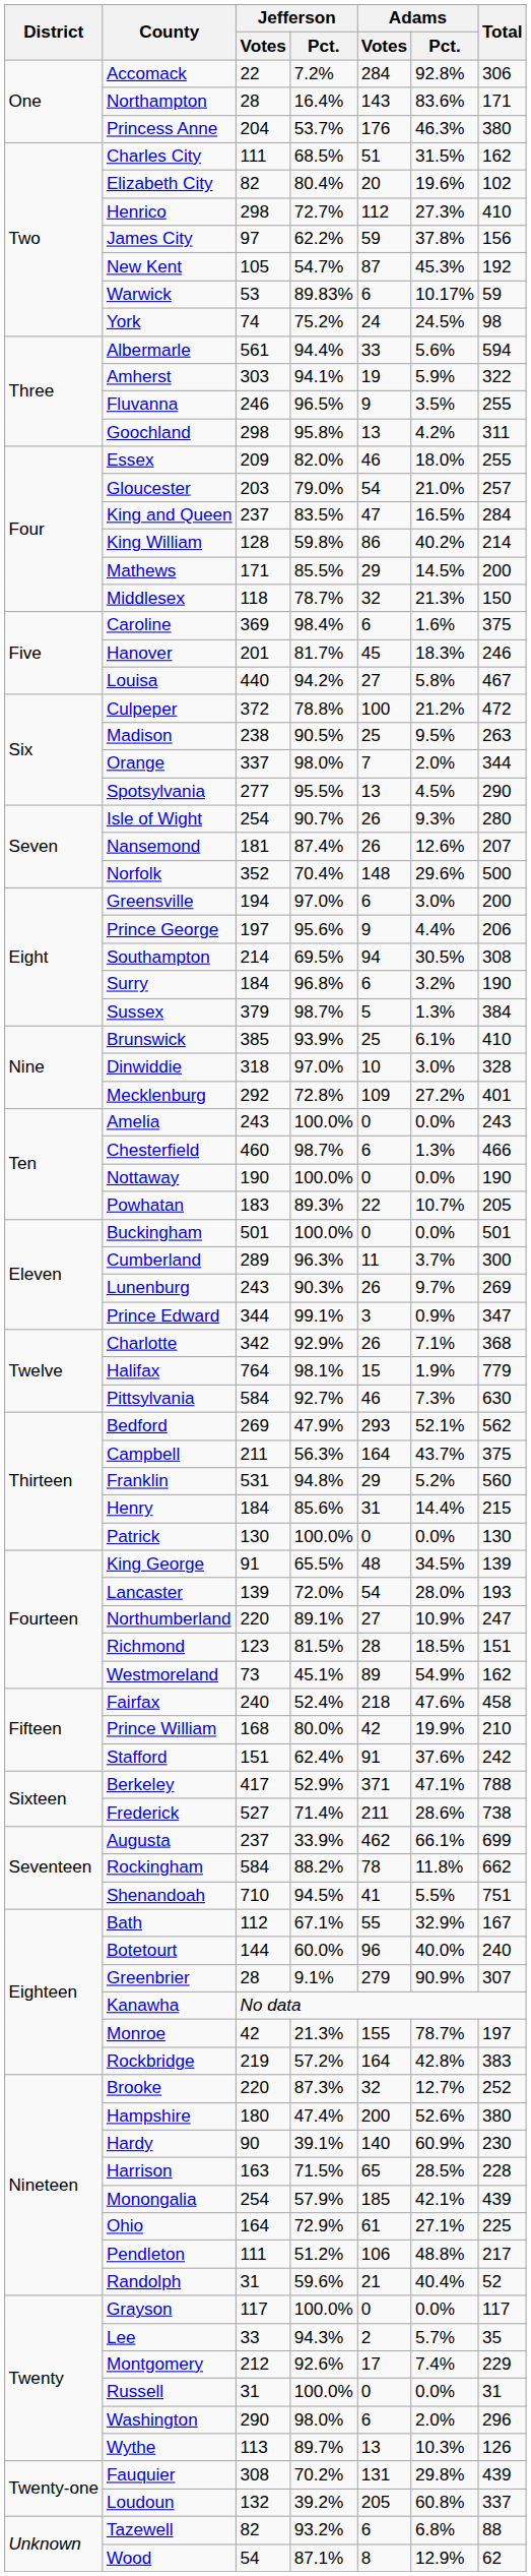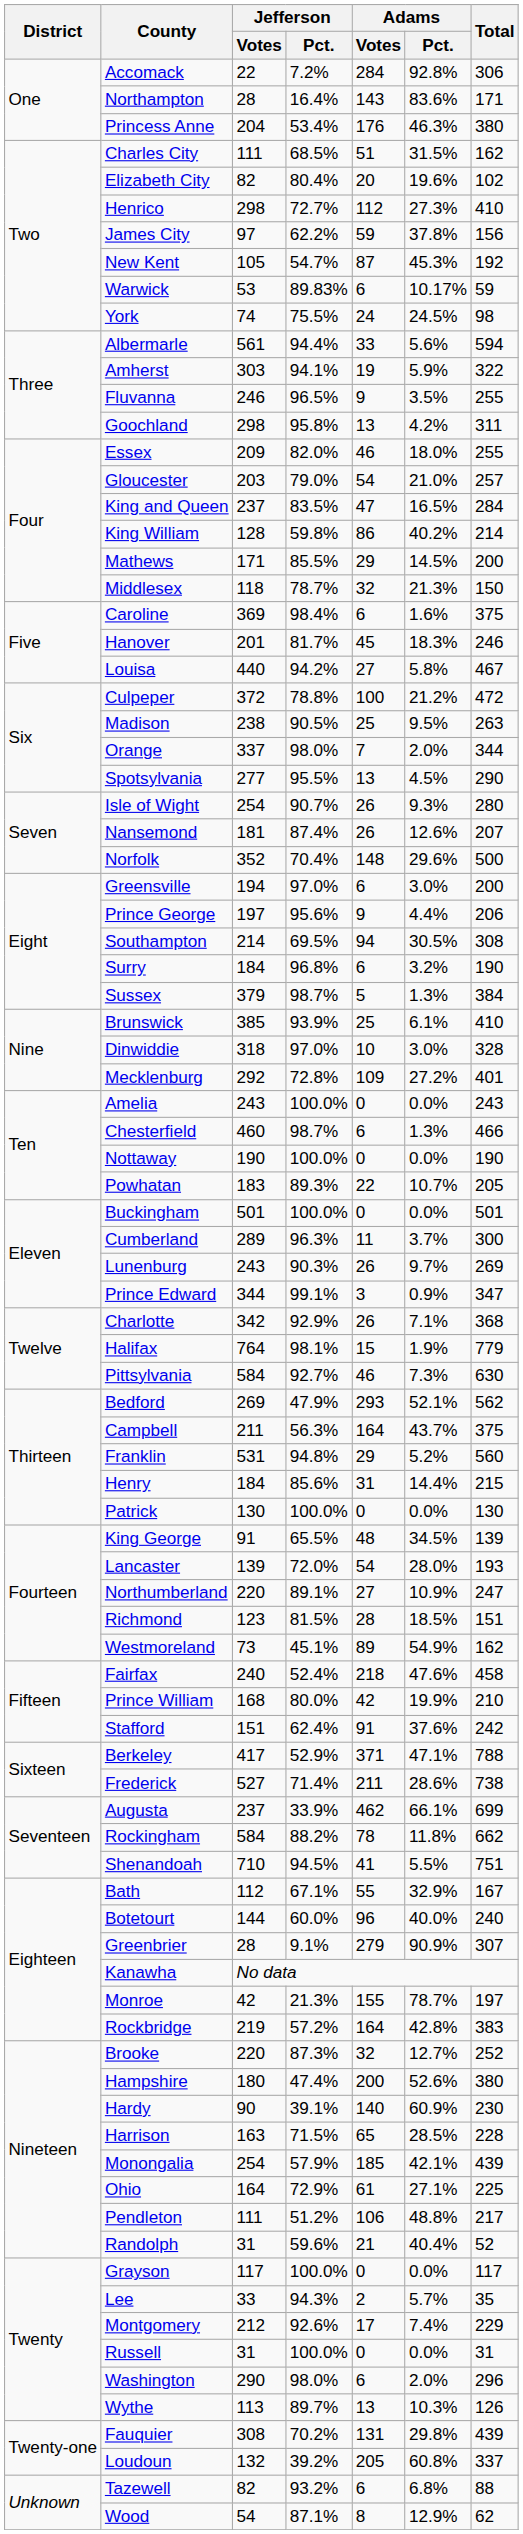 <table class="wikitable">
 <tr>
 <th rowspan="2">District</th>
 <th rowspan="2">County</th>
 <th colspan="2">Jefferson</th>
 <th colspan="2">Adams</th>
 <th rowspan="2">Total</th>
 </tr>
 <tr>
 <th>Votes</th>
 <th>Pct.</th>
 <th>Votes</th>
 <th>Pct.</th>
 </tr>
 <tr>
 <td rowspan="3">One</td>
 <td><a href='#'>Accomack</a></td>
 <td>22</td>
 <td>7.2%</td>
 <td>284</td>
 <td>92.8%</td>
 <td>306</td>
 </tr>
 <tr>
 <td><a href='#'>Northampton</a></td>
 <td>28</td>
 <td>16.4%</td>
 <td>143</td>
 <td>83.6%</td>
 <td>171</td>
 </tr>
 <tr>
 <td><a href='#'>Princess Anne</a></td>
 <td>204</td>
-<td>53.7%</td>
+<td>53.4%</td>
 <td>176</td>
 <td>46.3%</td>
 <td>380</td>
 </tr>
 <tr>
 <td rowspan="7">Two</td>
 <td><a href='#'>Charles City</a></td>
 <td>111</td>
 <td>68.5%</td>
 <td>51</td>
 <td>31.5%</td>
 <td>162</td>
 </tr>
 <tr>
 <td><a href='#'>Elizabeth City</a></td>
 <td>82</td>
 <td>80.4%</td>
 <td>20</td>
 <td>19.6%</td>
 <td>102</td>
 </tr>
 <tr>
 <td><a href='#'>Henrico</a></td>
 <td>298</td>
 <td>72.7%</td>
 <td>112</td>
 <td>27.3%</td>
 <td>410</td>
 </tr>
 <tr>
 <td><a href='#'>James City</a></td>
 <td>97</td>
 <td>62.2%</td>
 <td>59</td>
 <td>37.8%</td>
 <td>156</td>
 </tr>
 <tr>
 <td><a href='#'>New Kent</a></td>
 <td>105</td>
 <td>54.7%</td>
 <td>87</td>
 <td>45.3%</td>
 <td>192</td>
 </tr>
 <tr>
 <td><a href='#'>Warwick</a></td>
 <td>53</td>
 <td>89.83%</td>
 <td>6</td>
 <td>10.17%</td>
 <td>59</td>
 </tr>
 <tr>
 <td><a href='#'>York</a></td>
 <td>74</td>
-<td>75.2%</td>
+<td>75.5%</td>
 <td>24</td>
 <td>24.5%</td>
 <td>98</td>
 </tr>
 <tr>
 <td rowspan="4">Three</td>
 <td><a href='#'>Albermarle</a></td>
 <td>561</td>
 <td>94.4%</td>
 <td>33</td>
 <td>5.6%</td>
 <td>594</td>
 </tr>
 <tr>
 <td><a href='#'>Amherst</a></td>
 <td>303</td>
 <td>94.1%</td>
 <td>19</td>
 <td>5.9%</td>
 <td>322</td>
 </tr>
 <tr>
 <td><a href='#'>Fluvanna</a></td>
 <td>246</td>
 <td>96.5%</td>
 <td>9</td>
 <td>3.5%</td>
 <td>255</td>
 </tr>
 <tr>
 <td><a href='#'>Goochland</a></td>
 <td>298</td>
 <td>95.8%</td>
 <td>13</td>
 <td>4.2%</td>
 <td>311</td>
 </tr>
 <tr>
 <td rowspan="6">Four</td>
 <td><a href='#'>Essex</a></td>
 <td>209</td>
 <td>82.0%</td>
 <td>46</td>
 <td>18.0%</td>
 <td>255</td>
 </tr>
 <tr>
 <td><a href='#'>Gloucester</a></td>
 <td>203</td>
 <td>79.0%</td>
 <td>54</td>
 <td>21.0%</td>
 <td>257</td>
 </tr>
 <tr>
 <td><a href='#'>King and Queen</a></td>
 <td>237</td>
 <td>83.5%</td>
 <td>47</td>
 <td>16.5%</td>
 <td>284</td>
 </tr>
 <tr>
 <td><a href='#'>King William</a></td>
 <td>128</td>
 <td>59.8%</td>
 <td>86</td>
 <td>40.2%</td>
 <td>214</td>
 </tr>
 <tr>
 <td><a href='#'>Mathews</a></td>
 <td>171</td>
 <td>85.5%</td>
 <td>29</td>
 <td>14.5%</td>
 <td>200</td>
 </tr>
 <tr>
 <td><a href='#'>Middlesex</a></td>
 <td>118</td>
 <td>78.7%</td>
 <td>32</td>
 <td>21.3%</td>
 <td>150</td>
 </tr>
 <tr>
 <td rowspan="3">Five</td>
 <td><a href='#'>Caroline</a></td>
 <td>369</td>
 <td>98.4%</td>
 <td>6</td>
 <td>1.6%</td>
 <td>375</td>
 </tr>
 <tr>
 <td><a href='#'>Hanover</a></td>
 <td>201</td>
 <td>81.7%</td>
 <td>45</td>
 <td>18.3%</td>
 <td>246</td>
 </tr>
 <tr>
 <td><a href='#'>Louisa</a></td>
 <td>440</td>
 <td>94.2%</td>
 <td>27</td>
 <td>5.8%</td>
 <td>467</td>
 </tr>
 <tr>
 <td rowspan="4">Six</td>
 <td><a href='#'>Culpeper</a></td>
 <td>372</td>
 <td>78.8%</td>
 <td>100</td>
 <td>21.2%</td>
 <td>472</td>
 </tr>
 <tr>
 <td><a href='#'>Madison</a></td>
 <td>238</td>
 <td>90.5%</td>
 <td>25</td>
 <td>9.5%</td>
 <td>263</td>
 </tr>
 <tr>
 <td><a href='#'>Orange</a></td>
 <td>337</td>
 <td>98.0%</td>
 <td>7</td>
 <td>2.0%</td>
 <td>344</td>
 </tr>
 <tr>
 <td><a href='#'>Spotsylvania</a></td>
 <td>277</td>
 <td>95.5%</td>
 <td>13</td>
 <td>4.5%</td>
 <td>290</td>
 </tr>
 <tr>
 <td rowspan="3">Seven</td>
 <td><a href='#'>Isle of Wight</a></td>
 <td>254</td>
 <td>90.7%</td>
 <td>26</td>
 <td>9.3%</td>
 <td>280</td>
 </tr>
 <tr>
 <td><a href='#'>Nansemond</a></td>
 <td>181</td>
 <td>87.4%</td>
 <td>26</td>
 <td>12.6%</td>
 <td>207</td>
 </tr>
 <tr>
 <td><a href='#'>Norfolk</a></td>
 <td>352</td>
 <td>70.4%</td>
 <td>148</td>
 <td>29.6%</td>
 <td>500</td>
 </tr>
 <tr>
 <td rowspan="5">Eight</td>
 <td><a href='#'>Greensville</a></td>
 <td>194</td>
 <td>97.0%</td>
 <td>6</td>
 <td>3.0%</td>
 <td>200</td>
 </tr>
 <tr>
 <td><a href='#'>Prince George</a></td>
 <td>197</td>
 <td>95.6%</td>
 <td>9</td>
 <td>4.4%</td>
 <td>206</td>
 </tr>
 <tr>
 <td><a href='#'>Southampton</a></td>
 <td>214</td>
 <td>69.5%</td>
 <td>94</td>
 <td>30.5%</td>
 <td>308</td>
 </tr>
 <tr>
 <td><a href='#'>Surry</a></td>
 <td>184</td>
 <td>96.8%</td>
 <td>6</td>
 <td>3.2%</td>
 <td>190</td>
 </tr>
 <tr>
 <td><a href='#'>Sussex</a></td>
 <td>379</td>
 <td>98.7%</td>
 <td>5</td>
 <td>1.3%</td>
 <td>384</td>
 </tr>
 <tr>
 <td rowspan="3">Nine</td>
 <td><a href='#'>Brunswick</a></td>
 <td>385</td>
 <td>93.9%</td>
 <td>25</td>
 <td>6.1%</td>
 <td>410</td>
 </tr>
 <tr>
 <td><a href='#'>Dinwiddie</a></td>
 <td>318</td>
 <td>97.0%</td>
 <td>10</td>
 <td>3.0%</td>
 <td>328</td>
 </tr>
 <tr>
 <td><a href='#'>Mecklenburg</a></td>
 <td>292</td>
 <td>72.8%</td>
 <td>109</td>
 <td>27.2%</td>
 <td>401</td>
 </tr>
 <tr>
 <td rowspan="4">Ten</td>
 <td><a href='#'>Amelia</a></td>
 <td>243</td>
 <td>100.0%</td>
 <td>0</td>
 <td>0.0%</td>
 <td>243</td>
 </tr>
 <tr>
 <td><a href='#'>Chesterfield</a></td>
 <td>460</td>
 <td>98.7%</td>
 <td>6</td>
 <td>1.3%</td>
 <td>466</td>
 </tr>
 <tr>
 <td><a href='#'>Nottaway</a></td>
 <td>190</td>
 <td>100.0%</td>
 <td>0</td>
 <td>0.0%</td>
 <td>190</td>
 </tr>
 <tr>
 <td><a href='#'>Powhatan</a></td>
 <td>183</td>
 <td>89.3%</td>
 <td>22</td>
 <td>10.7%</td>
 <td>205</td>
 </tr>
 <tr>
 <td rowspan="4">Eleven</td>
 <td><a href='#'>Buckingham</a></td>
 <td>501</td>
 <td>100.0%</td>
 <td>0</td>
 <td>0.0%</td>
 <td>501</td>
 </tr>
 <tr>
 <td><a href='#'>Cumberland</a></td>
 <td>289</td>
 <td>96.3%</td>
 <td>11</td>
 <td>3.7%</td>
 <td>300</td>
 </tr>
 <tr>
 <td><a href='#'>Lunenburg</a></td>
 <td>243</td>
 <td>90.3%</td>
 <td>26</td>
 <td>9.7%</td>
 <td>269</td>
 </tr>
 <tr>
 <td><a href='#'>Prince Edward</a></td>
 <td>344</td>
 <td>99.1%</td>
 <td>3</td>
 <td>0.9%</td>
 <td>347</td>
 </tr>
 <tr>
 <td rowspan="3">Twelve</td>
 <td><a href='#'>Charlotte</a></td>
 <td>342</td>
 <td>92.9%</td>
 <td>26</td>
 <td>7.1%</td>
 <td>368</td>
 </tr>
 <tr>
 <td><a href='#'>Halifax</a></td>
 <td>764</td>
 <td>98.1%</td>
 <td>15</td>
 <td>1.9%</td>
 <td>779</td>
 </tr>
 <tr>
 <td><a href='#'>Pittsylvania</a></td>
 <td>584</td>
 <td>92.7%</td>
 <td>46</td>
 <td>7.3%</td>
 <td>630</td>
 </tr>
 <tr>
 <td rowspan="5">Thirteen</td>
 <td><a href='#'>Bedford</a></td>
 <td>269</td>
 <td>47.9%</td>
 <td>293</td>
 <td>52.1%</td>
 <td>562</td>
 </tr>
 <tr>
 <td><a href='#'>Campbell</a></td>
 <td>211</td>
 <td>56.3%</td>
 <td>164</td>
 <td>43.7%</td>
 <td>375</td>
 </tr>
 <tr>
 <td><a href='#'>Franklin</a></td>
 <td>531</td>
 <td>94.8%</td>
 <td>29</td>
 <td>5.2%</td>
 <td>560</td>
 </tr>
 <tr>
 <td><a href='#'>Henry</a></td>
 <td>184</td>
 <td>85.6%</td>
 <td>31</td>
 <td>14.4%</td>
 <td>215</td>
 </tr>
 <tr>
 <td><a href='#'>Patrick</a></td>
 <td>130</td>
 <td>100.0%</td>
 <td>0</td>
 <td>0.0%</td>
 <td>130</td>
 </tr>
 <tr>
 <td rowspan="5">Fourteen</td>
 <td><a href='#'>King George</a></td>
 <td>91</td>
 <td>65.5%</td>
 <td>48</td>
 <td>34.5%</td>
 <td>139</td>
 </tr>
 <tr>
 <td><a href='#'>Lancaster</a></td>
 <td>139</td>
 <td>72.0%</td>
 <td>54</td>
 <td>28.0%</td>
 <td>193</td>
 </tr>
 <tr>
 <td><a href='#'>Northumberland</a></td>
 <td>220</td>
 <td>89.1%</td>
 <td>27</td>
 <td>10.9%</td>
 <td>247</td>
 </tr>
 <tr>
 <td><a href='#'>Richmond</a></td>
 <td>123</td>
 <td>81.5%</td>
 <td>28</td>
 <td>18.5%</td>
 <td>151</td>
 </tr>
 <tr>
 <td><a href='#'>Westmoreland</a></td>
 <td>73</td>
 <td>45.1%</td>
 <td>89</td>
 <td>54.9%</td>
 <td>162</td>
 </tr>
 <tr>
 <td rowspan="3">Fifteen</td>
 <td><a href='#'>Fairfax</a></td>
 <td>240</td>
 <td>52.4%</td>
 <td>218</td>
 <td>47.6%</td>
 <td>458</td>
 </tr>
 <tr>
 <td><a href='#'>Prince William</a></td>
 <td>168</td>
 <td>80.0%</td>
 <td>42</td>
 <td>19.9%</td>
 <td>210</td>
 </tr>
 <tr>
 <td><a href='#'>Stafford</a></td>
 <td>151</td>
 <td>62.4%</td>
 <td>91</td>
 <td>37.6%</td>
 <td>242</td>
 </tr>
 <tr>
 <td rowspan="2">Sixteen</td>
 <td><a href='#'>Berkeley</a></td>
 <td>417</td>
 <td>52.9%</td>
 <td>371</td>
 <td>47.1%</td>
 <td>788</td>
 </tr>
 <tr>
 <td><a href='#'>Frederick</a></td>
 <td>527</td>
 <td>71.4%</td>
 <td>211</td>
 <td>28.6%</td>
 <td>738</td>
 </tr>
 <tr>
 <td rowspan="3">Seventeen</td>
 <td><a href='#'>Augusta</a></td>
 <td>237</td>
 <td>33.9%</td>
 <td>462</td>
 <td>66.1%</td>
 <td>699</td>
 </tr>
 <tr>
 <td><a href='#'>Rockingham</a></td>
 <td>584</td>
 <td>88.2%</td>
 <td>78</td>
 <td>11.8%</td>
 <td>662</td>
 </tr>
 <tr>
 <td><a href='#'>Shenandoah</a></td>
 <td>710</td>
 <td>94.5%</td>
 <td>41</td>
 <td>5.5%</td>
 <td>751</td>
 </tr>
 <tr>
 <td rowspan="6">Eighteen</td>
 <td><a href='#'>Bath</a></td>
 <td>112</td>
 <td>67.1%</td>
 <td>55</td>
 <td>32.9%</td>
 <td>167</td>
 </tr>
 <tr>
 <td><a href='#'>Botetourt</a></td>
 <td>144</td>
 <td>60.0%</td>
 <td>96</td>
 <td>40.0%</td>
 <td>240</td>
 </tr>
 <tr>
 <td><a href='#'>Greenbrier</a></td>
 <td>28</td>
 <td>9.1%</td>
 <td>279</td>
 <td>90.9%</td>
 <td>307</td>
 </tr>
 <tr>
 <td><a href='#'>Kanawha</a></td>
 <td colspan="5"><em>No data</em></td>
 </tr>
 <tr>
 <td><a href='#'>Monroe</a></td>
 <td>42</td>
 <td>21.3%</td>
 <td>155</td>
 <td>78.7%</td>
 <td>197</td>
 </tr>
 <tr>
 <td><a href='#'>Rockbridge</a></td>
 <td>219</td>
 <td>57.2%</td>
 <td>164</td>
 <td>42.8%</td>
 <td>383</td>
 </tr>
 <tr>
 <td rowspan="8">Nineteen</td>
 <td><a href='#'>Brooke</a></td>
 <td>220</td>
 <td>87.3%</td>
 <td>32</td>
 <td>12.7%</td>
 <td>252</td>
 </tr>
 <tr>
 <td><a href='#'>Hampshire</a></td>
 <td>180</td>
 <td>47.4%</td>
 <td>200</td>
 <td>52.6%</td>
 <td>380</td>
 </tr>
 <tr>
 <td><a href='#'>Hardy</a></td>
 <td>90</td>
 <td>39.1%</td>
 <td>140</td>
 <td>60.9%</td>
 <td>230</td>
 </tr>
 <tr>
 <td><a href='#'>Harrison</a></td>
 <td>163</td>
 <td>71.5%</td>
 <td>65</td>
 <td>28.5%</td>
 <td>228</td>
 </tr>
 <tr>
 <td><a href='#'>Monongalia</a></td>
 <td>254</td>
 <td>57.9%</td>
 <td>185</td>
 <td>42.1%</td>
 <td>439</td>
 </tr>
 <tr>
 <td><a href='#'>Ohio</a></td>
 <td>164</td>
 <td>72.9%</td>
 <td>61</td>
 <td>27.1%</td>
 <td>225</td>
 </tr>
 <tr>
 <td><a href='#'>Pendleton</a></td>
 <td>111</td>
 <td>51.2%</td>
 <td>106</td>
 <td>48.8%</td>
 <td>217</td>
 </tr>
 <tr>
 <td><a href='#'>Randolph</a></td>
 <td>31</td>
 <td>59.6%</td>
 <td>21</td>
 <td>40.4%</td>
 <td>52</td>
 </tr>
 <tr>
 <td rowspan="6">Twenty</td>
 <td><a href='#'>Grayson</a></td>
 <td>117</td>
 <td>100.0%</td>
 <td>0</td>
 <td>0.0%</td>
 <td>117</td>
 </tr>
 <tr>
 <td><a href='#'>Lee</a></td>
 <td>33</td>
 <td>94.3%</td>
 <td>2</td>
 <td>5.7%</td>
 <td>35</td>
 </tr>
 <tr>
 <td><a href='#'>Montgomery</a></td>
 <td>212</td>
 <td>92.6%</td>
 <td>17</td>
 <td>7.4%</td>
 <td>229</td>
 </tr>
 <tr>
 <td><a href='#'>Russell</a></td>
 <td>31</td>
 <td>100.0%</td>
 <td>0</td>
 <td>0.0%</td>
 <td>31</td>
 </tr>
 <tr>
 <td><a href='#'>Washington</a></td>
 <td>290</td>
 <td>98.0%</td>
 <td>6</td>
 <td>2.0%</td>
 <td>296</td>
 </tr>
 <tr>
 <td><a href='#'>Wythe</a></td>
 <td>113</td>
 <td>89.7%</td>
 <td>13</td>
 <td>10.3%</td>
 <td>126</td>
 </tr>
 <tr>
 <td rowspan="2">Twenty-one</td>
 <td><a href='#'>Fauquier</a></td>
 <td>308</td>
 <td>70.2%</td>
 <td>131</td>
 <td>29.8%</td>
 <td>439</td>
 </tr>
 <tr>
 <td><a href='#'>Loudoun</a></td>
 <td>132</td>
 <td>39.2%</td>
 <td>205</td>
 <td>60.8%</td>
 <td>337</td>
 </tr>
 <tr>
 <td rowspan="2"><em>Unknown</em></td>
 <td><a href='#'>Tazewell</a></td>
 <td>82</td>
 <td>93.2%</td>
 <td>6</td>
 <td>6.8%</td>
 <td>88</td>
 </tr>
 <tr>
 <td><a href='#'>Wood</a></td>
 <td>54</td>
 <td>87.1%</td>
 <td>8</td>
 <td>12.9%</td>
 <td>62</td>
 </tr>
 </table>
